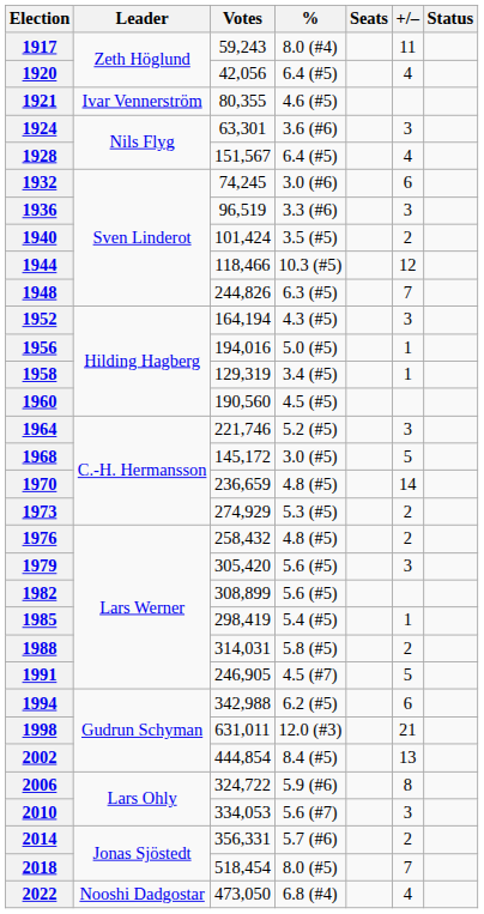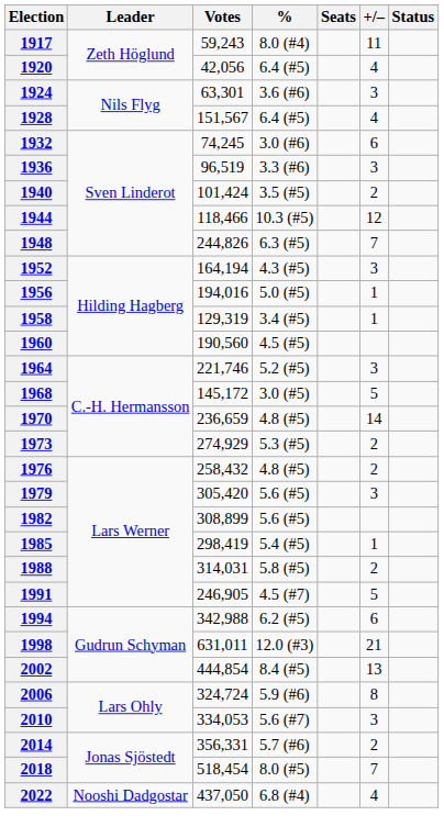 <table class="wikitable" style="text-align:center;">
 <tr>
 <th>Election</th>
 <th>Leader</th>
 <th>Votes</th>
 <th>%</th>
 <th>Seats</th>
 <th>+/–</th>
 <th>Status</th>
 </tr>
 <tr>
 <th><a href='#'>1917</a></th>
 <td rowspan=2><a href='#'>Zeth Höglund</a></td>
 <td>59,243</td>
 <td>8.0 (#4)</td>
 <td></td>
 <td> 11</td>
 <td></td>
 </tr>
 <tr>
 <th><a href='#'>1920</a></th>
 <td>42,056</td>
 <td>6.4 (#5)</td>
 <td></td>
 <td> 4</td>
-<td></td>
-</tr>
-<tr>
-<th><a href='#'>1921</a></th>
-<td><a href='#'>Ivar Vennerström</a></td>
-<td>80,355</td>
-<td>4.6 (#5)</td>
-<td></td>
-<td></td>
 <td></td>
 </tr>
 <tr>
 <th><a href='#'>1924</a></th>
 <td rowspan=2><a href='#'>Nils Flyg</a></td>
 <td>63,301</td>
 <td>3.6 (#6)</td>
 <td></td>
 <td> 3</td>
 <td></td>
 </tr>
 <tr>
 <th><a href='#'>1928</a></th>
 <td>151,567</td>
 <td>6.4 (#5)</td>
 <td></td>
 <td> 4</td>
 <td></td>
 </tr>
 <tr>
 <th><a href='#'>1932</a></th>
 <td rowspan=5><a href='#'>Sven Linderot</a></td>
 <td>74,245</td>
 <td>3.0 (#6)</td>
 <td></td>
 <td> 6</td>
 <td></td>
 </tr>
 <tr>
 <th><a href='#'>1936</a></th>
 <td>96,519</td>
 <td>3.3 (#6)</td>
 <td></td>
 <td> 3</td>
 <td></td>
 </tr>
 <tr>
 <th><a href='#'>1940</a></th>
 <td>101,424</td>
 <td>3.5 (#5)</td>
 <td></td>
 <td> 2</td>
 <td></td>
 </tr>
 <tr>
 <th><a href='#'>1944</a></th>
 <td>118,466</td>
 <td>10.3 (#5)</td>
 <td></td>
 <td> 12</td>
 <td></td>
 </tr>
 <tr>
 <th><a href='#'>1948</a></th>
 <td>244,826</td>
 <td>6.3 (#5)</td>
 <td></td>
 <td> 7</td>
 <td></td>
 </tr>
 <tr>
 <th><a href='#'>1952</a></th>
 <td rowspan=4><a href='#'>Hilding Hagberg</a></td>
 <td>164,194</td>
 <td>4.3 (#5)</td>
 <td></td>
 <td> 3</td>
 <td></td>
 </tr>
 <tr>
 <th><a href='#'>1956</a></th>
 <td>194,016</td>
 <td>5.0 (#5)</td>
 <td></td>
 <td> 1</td>
 <td></td>
 </tr>
 <tr>
 <th><a href='#'>1958</a></th>
 <td>129,319</td>
 <td>3.4 (#5)</td>
 <td></td>
 <td> 1</td>
 <td></td>
 </tr>
 <tr>
 <th><a href='#'>1960</a></th>
 <td>190,560</td>
 <td>4.5 (#5)</td>
 <td></td>
 <td></td>
 <td></td>
 </tr>
 <tr>
 <th><a href='#'>1964</a></th>
 <td rowspan=4><a href='#'>C.-H. Hermansson</a></td>
 <td>221,746</td>
 <td>5.2 (#5)</td>
 <td></td>
 <td> 3</td>
 <td></td>
 </tr>
 <tr>
 <th><a href='#'>1968</a></th>
 <td>145,172</td>
 <td>3.0 (#5)</td>
 <td></td>
 <td> 5</td>
 <td></td>
 </tr>
 <tr>
 <th><a href='#'>1970</a></th>
 <td>236,659</td>
 <td>4.8 (#5)</td>
 <td></td>
 <td> 14</td>
 <td></td>
 </tr>
 <tr>
 <th><a href='#'>1973</a></th>
 <td>274,929</td>
 <td>5.3 (#5)</td>
 <td></td>
 <td> 2</td>
 <td></td>
 </tr>
 <tr>
 <th><a href='#'>1976</a></th>
 <td rowspan=6><a href='#'>Lars Werner</a></td>
 <td>258,432</td>
 <td>4.8 (#5)</td>
 <td></td>
 <td> 2</td>
 <td></td>
 </tr>
 <tr>
 <th><a href='#'>1979</a></th>
 <td>305,420</td>
 <td>5.6 (#5)</td>
 <td></td>
 <td> 3</td>
 <td></td>
 </tr>
 <tr>
 <th><a href='#'>1982</a></th>
 <td>308,899</td>
 <td>5.6 (#5)</td>
 <td></td>
 <td></td>
 <td></td>
 </tr>
 <tr>
 <th><a href='#'>1985</a></th>
 <td>298,419</td>
 <td>5.4 (#5)</td>
 <td></td>
 <td> 1</td>
 <td></td>
 </tr>
 <tr>
 <th><a href='#'>1988</a></th>
 <td>314,031</td>
 <td>5.8 (#5)</td>
 <td></td>
 <td> 2</td>
 <td></td>
 </tr>
 <tr>
 <th><a href='#'>1991</a></th>
 <td>246,905</td>
 <td>4.5 (#7)</td>
 <td></td>
 <td> 5</td>
 <td></td>
 </tr>
 <tr>
 <th><a href='#'>1994</a></th>
 <td rowspan=3><a href='#'>Gudrun Schyman</a></td>
 <td>342,988</td>
 <td>6.2 (#5)</td>
 <td></td>
 <td> 6</td>
 <td></td>
 </tr>
 <tr>
 <th><a href='#'>1998</a></th>
 <td>631,011</td>
 <td>12.0 (#3)</td>
 <td></td>
 <td> 21</td>
 <td></td>
 </tr>
 <tr>
 <th><a href='#'>2002</a></th>
 <td>444,854</td>
 <td>8.4 (#5)</td>
 <td></td>
 <td> 13</td>
 <td></td>
 </tr>
 <tr>
 <th><a href='#'>2006</a></th>
 <td rowspan=2><a href='#'>Lars Ohly</a></td>
-<td>324,722</td>
+<td>324,724</td>
 <td>5.9 (#6)</td>
 <td></td>
 <td> 8</td>
 <td></td>
 </tr>
 <tr>
 <th><a href='#'>2010</a></th>
 <td>334,053</td>
 <td>5.6 (#7)</td>
 <td></td>
 <td> 3</td>
 <td></td>
 </tr>
 <tr>
 <th><a href='#'>2014</a></th>
 <td rowspan=2><a href='#'>Jonas Sjöstedt</a></td>
 <td>356,331</td>
 <td>5.7 (#6)</td>
 <td></td>
 <td> 2</td>
 <td></td>
 </tr>
 <tr>
 <th><a href='#'>2018</a></th>
 <td>518,454</td>
 <td>8.0 (#5)</td>
 <td></td>
 <td> 7</td>
 <td></td>
 </tr>
 <tr>
 <th><a href='#'>2022</a></th>
 <td><a href='#'>Nooshi Dadgostar</a></td>
-<td>473,050</td>
+<td>437,050</td>
 <td>6.8 (#4)</td>
 <td></td>
 <td> 4</td>
 <td></td>
 </tr>
 </table>
